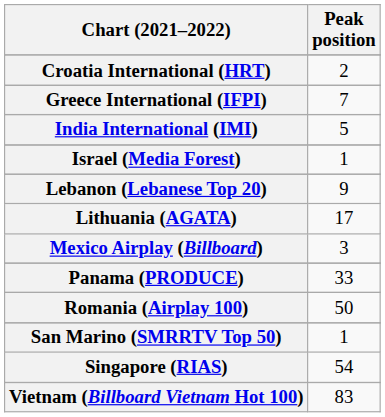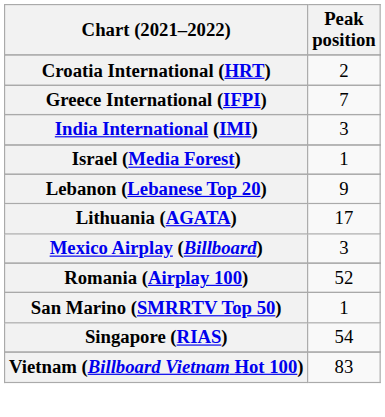 <table class="wikitable sortable plainrowheaders" style="text-align:center">
 <tr>
 <th scope="col">Chart (2021–2022)</th>
 <th scope="col">Peak<br>position</th>
 </tr>
 <tr>
 </tr>
 <tr>
 </tr>
 <tr>
 </tr>
 <tr>
 </tr>
 <tr>
 </tr>
 <tr>
 </tr>
 <tr>
 </tr>
 <tr>
 </tr>
 <tr>
 </tr>
 <tr>
 <th scope="row">Croatia International (<a href='#'>HRT</a>)</th>
 <td>2</td>
 </tr>
 <tr>
 </tr>
 <tr>
 </tr>
 <tr>
 </tr>
 <tr>
 </tr>
 <tr>
 </tr>
 <tr>
 </tr>
 <tr>
 </tr>
 <tr>
 </tr>
 <tr>
 </tr>
 <tr>
 <th scope="row">Greece International (<a href='#'>IFPI</a>)</th>
 <td>7</td>
 </tr>
 <tr>
 </tr>
 <tr>
 </tr>
 <tr>
 </tr>
 <tr>
 <th scope="row"><a href='#'>India International</a> (<a href='#'>IMI</a>)</th>
-<td>5</td>
+<td>3</td>
 </tr>
 <tr>
 </tr>
 <tr>
 <th scope="row">Israel (<a href='#'>Media Forest</a>)</th>
 <td>1</td>
 </tr>
 <tr>
 </tr>
 <tr>
 </tr>
 <tr>
 <th scope="row">Lebanon (<a href='#'>Lebanese Top 20</a>)</th>
 <td>9</td>
 </tr>
 <tr>
 <th scope="row">Lithuania (<a href='#'>AGATA</a>)</th>
 <td>17</td>
 </tr>
 <tr>
 <th scope="row"><a href='#'>Mexico Airplay</a> (<em><a href='#'>Billboard</a></em>)</th>
 <td>3</td>
 </tr>
 <tr>
 </tr>
 <tr>
 </tr>
 <tr>
 </tr>
 <tr>
 </tr>
 <tr>
-<th scope="row">Panama (<a href='#'>PRODUCE</a>)</th>
-<td>33</td>
-</tr>
-<tr>
 </tr>
 <tr>
 </tr>
 <tr>
 <th scope="row">Romania (<a href='#'>Airplay 100</a>)</th>
-<td>50</td>
+<td>52</td>
 </tr>
 <tr>
 </tr>
 <tr>
 <th scope="row">San Marino (<a href='#'>SMRRTV Top 50</a>)</th>
 <td>1</td>
 </tr>
 <tr>
 <th scope="row">Singapore (<a href='#'>RIAS</a>)</th>
 <td>54</td>
 </tr>
 <tr>
 </tr>
 <tr>
 </tr>
 <tr>
 </tr>
 <tr>
 </tr>
 <tr>
 </tr>
 <tr>
 </tr>
 <tr>
 </tr>
 <tr>
 </tr>
 <tr>
 </tr>
 <tr>
 </tr>
 <tr>
 </tr>
 <tr>
 </tr>
 <tr>
 </tr>
 <tr>
 <th scope="row">Vietnam (<a href='#'><em>Billboard Vietnam</em> Hot 100</a>)</th>
 <td>83</td>
 </tr>
 </table>
